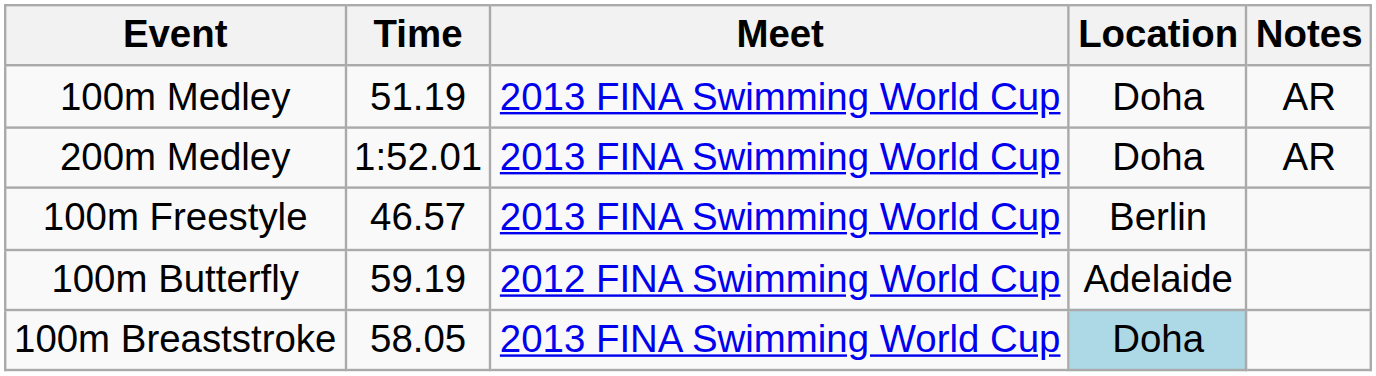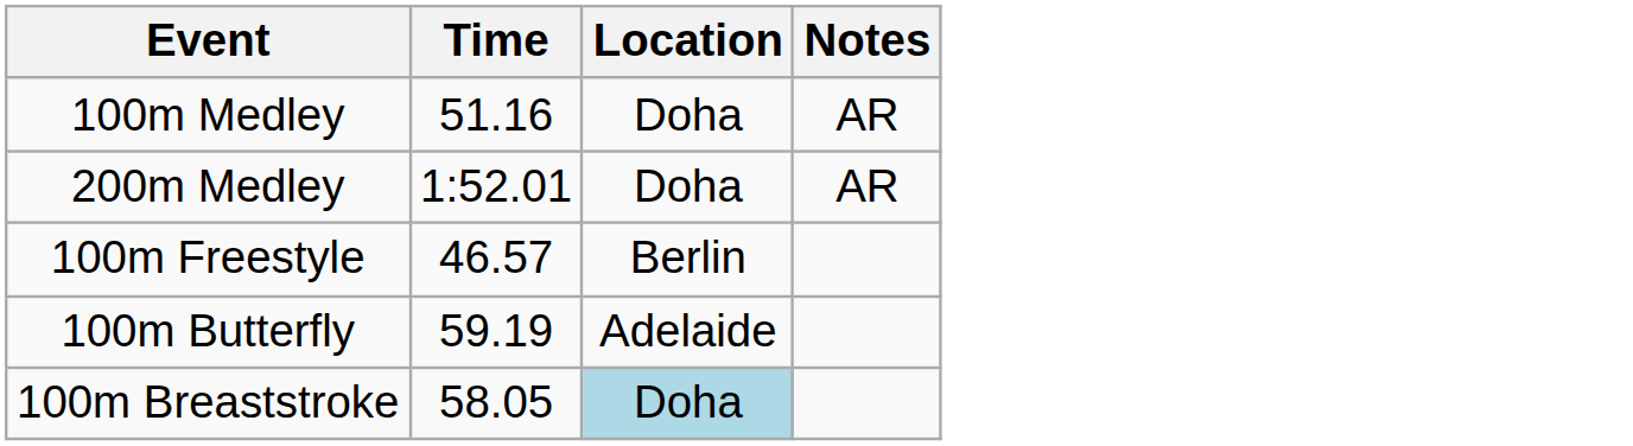 <table class="wikitable">
 <tr>
 <th>Event</th>
 <th>Time</th>
-<th>Meet</th>
 <th>Location</th>
 <th>Notes</th>
 </tr>
 <tr>
 <td align="center">100m Medley</td>
-<td align="center">51.19</td>
-<td align="center"><a href='#'>2013 FINA Swimming World Cup</a></td>
+<td align="center">51.16</td>
 <td align="center"> Doha</td>
 <td align="center">AR</td>
 </tr>
 <tr>
 <td align="center">200m Medley</td>
 <td align="center">1:52.01</td>
-<td align="center"><a href='#'>2013 FINA Swimming World Cup</a></td>
 <td align="center"> Doha</td>
 <td align="center">AR</td>
 </tr>
 <tr>
 <td align="center">100m Freestyle</td>
 <td align="center">46.57</td>
-<td align="center"><a href='#'>2013 FINA Swimming World Cup</a></td>
 <td align="center"> Berlin</td>
 <td></td>
 </tr>
 <tr>
 <td align="center">100m Butterfly</td>
 <td align="center">59.19</td>
-<td align="center"><a href='#'>2012 FINA Swimming World Cup</a></td>
 <td align="center"> Adelaide</td>
 <td></td>
 </tr>
 <tr>
 <td align="center">100m Breaststroke</td>
 <td align="center">58.05</td>
-<td align="center"><a href='#'>2013 FINA Swimming World Cup</a></td>
 <td align="center" style="background: lightblue;"> Doha</td>
 <td></td>
 </tr>
 </table>
